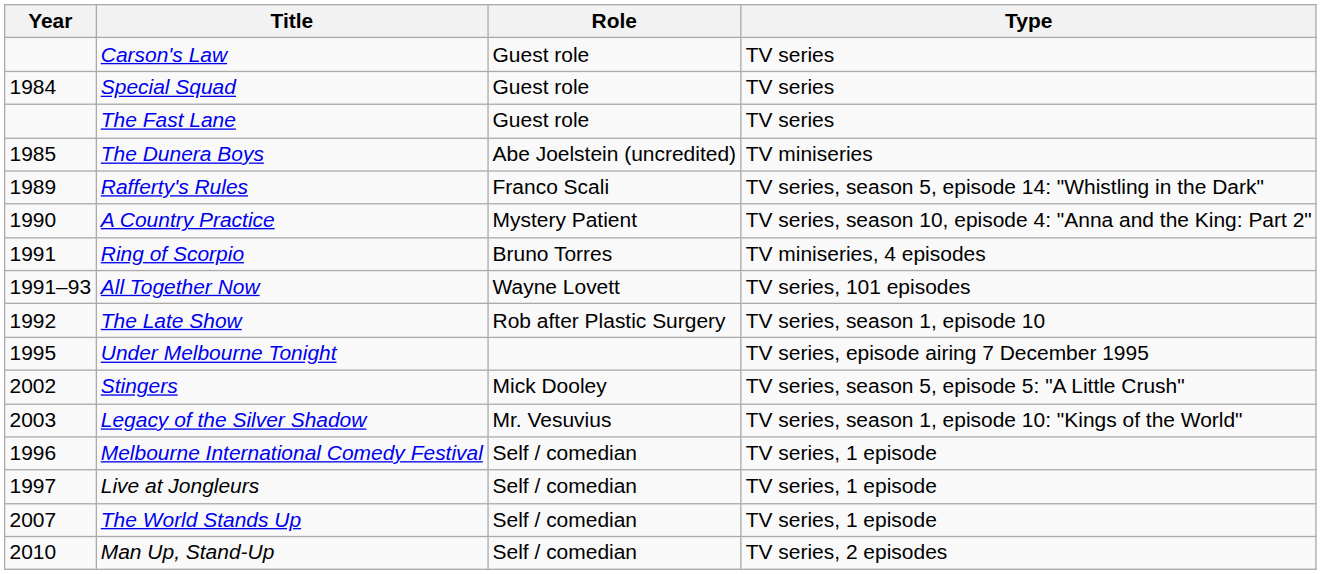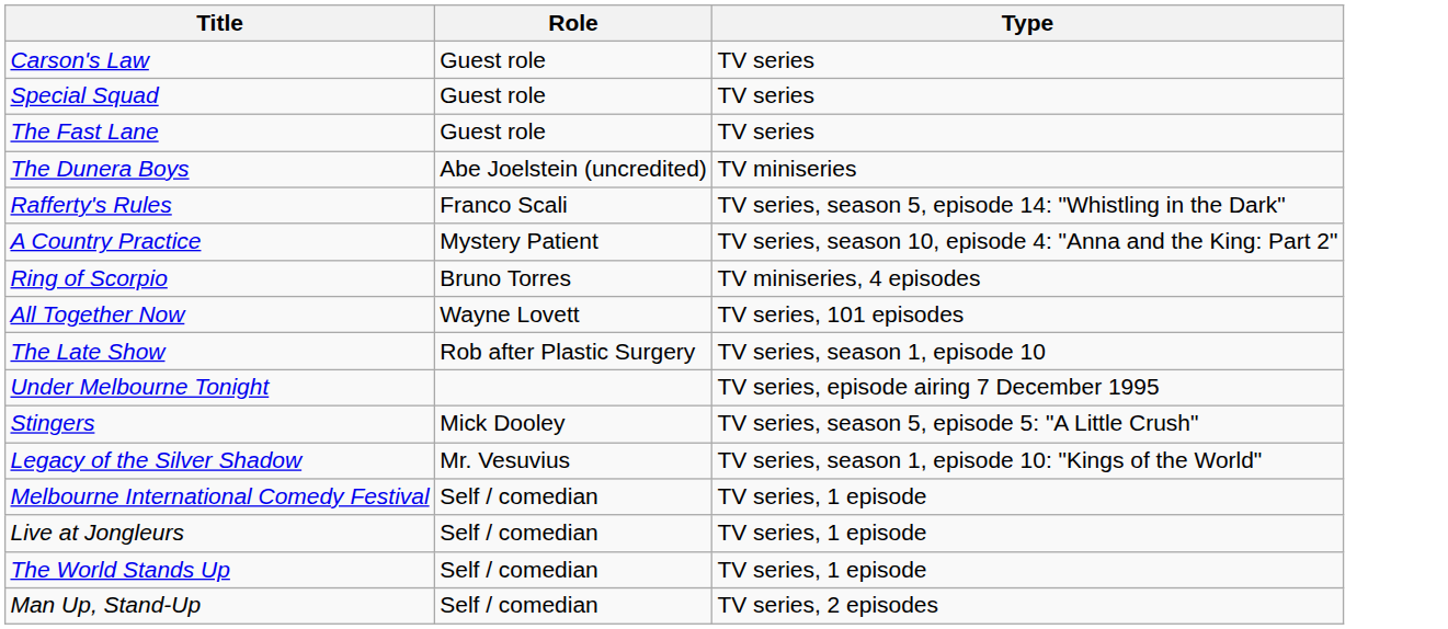 <table class="wikitable" border="1">
 <tr>
-<th>Year</th>
 <th>Title</th>
 <th>Role</th>
 <th>Type</th>
 </tr>
 <tr>
-<td></td>
 <td><em><a href='#'>Carson's Law</a></em></td>
 <td>Guest role</td>
 <td>TV series</td>
 </tr>
 <tr>
-<td>1984</td>
 <td><em><a href='#'>Special Squad</a></em></td>
 <td>Guest role</td>
 <td>TV series</td>
 </tr>
 <tr>
-<td></td>
 <td><em><a href='#'>The Fast Lane</a></em></td>
 <td>Guest role</td>
 <td>TV series</td>
 </tr>
 <tr>
-<td>1985</td>
 <td><em><a href='#'>The Dunera Boys</a></em></td>
 <td>Abe Joelstein (uncredited)</td>
 <td>TV miniseries</td>
 </tr>
 <tr>
-<td>1989</td>
 <td><em><a href='#'>Rafferty's Rules</a></em></td>
 <td>Franco Scali</td>
 <td>TV series, season 5, episode 14: "Whistling in the Dark"</td>
 </tr>
 <tr>
-<td>1990</td>
 <td><em><a href='#'>A Country Practice</a></em></td>
 <td>Mystery Patient</td>
 <td>TV series, season 10, episode 4: "Anna and the King: Part 2"</td>
 </tr>
 <tr>
-<td>1991</td>
 <td><em><a href='#'>Ring of Scorpio</a></em></td>
 <td>Bruno Torres</td>
 <td>TV miniseries, 4 episodes</td>
 </tr>
 <tr>
-<td>1991–93</td>
 <td><em><a href='#'>All Together Now</a></em></td>
 <td>Wayne Lovett</td>
 <td>TV series, 101 episodes</td>
 </tr>
 <tr>
-<td>1992</td>
 <td><em><a href='#'>The Late Show</a></em></td>
 <td>Rob after Plastic Surgery</td>
 <td>TV series, season 1, episode 10</td>
 </tr>
 <tr>
-<td>1995</td>
 <td><em><a href='#'>Under Melbourne Tonight</a></em></td>
 <td></td>
 <td>TV series, episode airing 7 December 1995</td>
 </tr>
 <tr>
-<td>2002</td>
 <td><em><a href='#'>Stingers</a></em></td>
 <td>Mick Dooley</td>
 <td>TV series, season 5, episode 5: "A Little Crush"</td>
 </tr>
 <tr>
-<td>2003</td>
 <td><em><a href='#'>Legacy of the Silver Shadow</a></em></td>
 <td>Mr. Vesuvius</td>
 <td>TV series, season 1, episode 10: "Kings of the World"</td>
 </tr>
 <tr>
-<td>1996</td>
 <td><em><a href='#'>Melbourne International Comedy Festival</a></em></td>
 <td>Self / comedian</td>
 <td>TV series, 1 episode</td>
 </tr>
 <tr>
-<td>1997</td>
 <td><em>Live at Jongleurs</em></td>
 <td>Self / comedian</td>
 <td>TV series, 1 episode</td>
 </tr>
 <tr>
-<td>2007</td>
 <td><em><a href='#'>The World Stands Up</a></em></td>
 <td>Self / comedian</td>
 <td>TV series, 1 episode</td>
 </tr>
 <tr>
-<td>2010</td>
 <td><em>Man Up, Stand-Up</em></td>
 <td>Self / comedian</td>
 <td>TV series, 2 episodes</td>
 </tr>
 </table>
